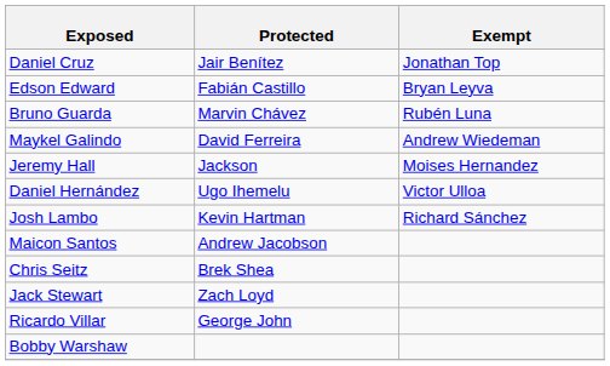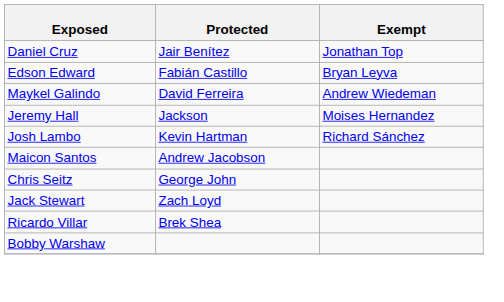 <table class="wikitable">
 <tr>
 <th style="width:23%"><br>Exposed</th>
 <th style="width:25%"><br>Protected</th>
 <th style="width:25%"><br>Exempt</th>
 </tr>
 <tr>
 <td><a href='#'>Daniel Cruz</a></td>
 <td><a href='#'>Jair Benítez</a></td>
 <td><a href='#'>Jonathan Top</a></td>
 </tr>
 <tr>
 <td><a href='#'>Edson Edward</a></td>
 <td><a href='#'>Fabián Castillo</a></td>
 <td><a href='#'>Bryan Leyva</a></td>
 </tr>
 <tr>
-<td><a href='#'>Bruno Guarda</a></td>
-<td><a href='#'>Marvin Chávez</a></td>
-<td><a href='#'>Rubén Luna</a></td>
-</tr>
-<tr>
 <td><a href='#'>Maykel Galindo</a></td>
 <td><a href='#'>David Ferreira</a></td>
 <td><a href='#'>Andrew Wiedeman</a></td>
 </tr>
 <tr>
 <td><a href='#'>Jeremy Hall</a></td>
 <td><a href='#'>Jackson</a></td>
 <td><a href='#'>Moises Hernandez</a></td>
-</tr>
-<tr>
-<td><a href='#'>Daniel Hernández</a></td>
-<td><a href='#'>Ugo Ihemelu</a></td>
-<td><a href='#'>Victor Ulloa</a></td>
 </tr>
 <tr>
 <td><a href='#'>Josh Lambo</a></td>
 <td><a href='#'>Kevin Hartman</a></td>
 <td><a href='#'>Richard Sánchez</a></td>
 </tr>
 <tr>
 <td><a href='#'>Maicon Santos</a></td>
 <td><a href='#'>Andrew Jacobson</a></td>
 <td></td>
 </tr>
 <tr>
 <td><a href='#'>Chris Seitz</a></td>
-<td><a href='#'>Brek Shea</a></td>
+<td><a href='#'>George John</a></td>
 <td></td>
 </tr>
 <tr>
 <td><a href='#'>Jack Stewart</a></td>
 <td><a href='#'>Zach Loyd</a></td>
 <td></td>
 </tr>
 <tr>
 <td><a href='#'>Ricardo Villar</a></td>
-<td><a href='#'>George John</a></td>
+<td><a href='#'>Brek Shea</a></td>
 <td></td>
 </tr>
 <tr>
 <td><a href='#'>Bobby Warshaw</a></td>
 <td></td>
 <td></td>
 </tr>
 <tr>
 </tr>
 </table>
